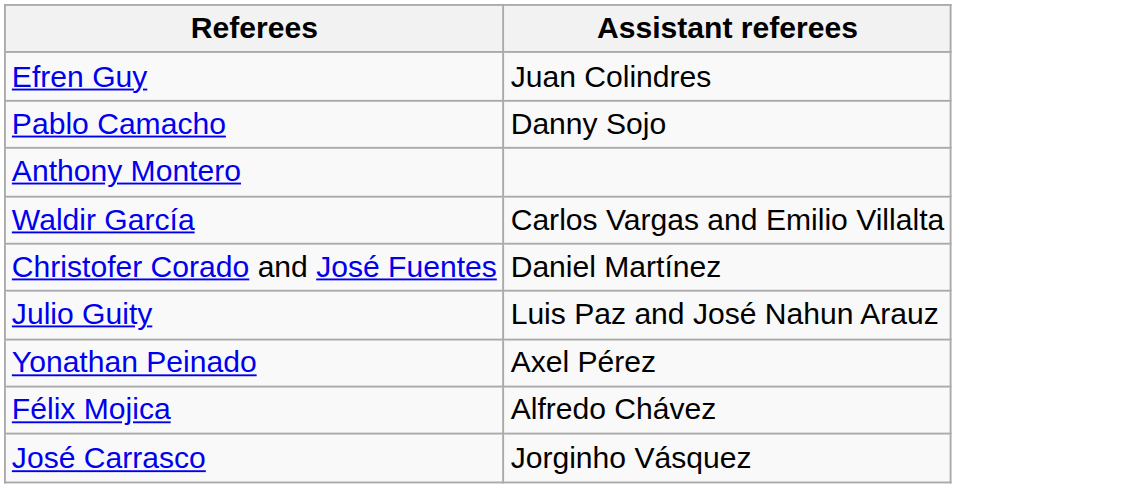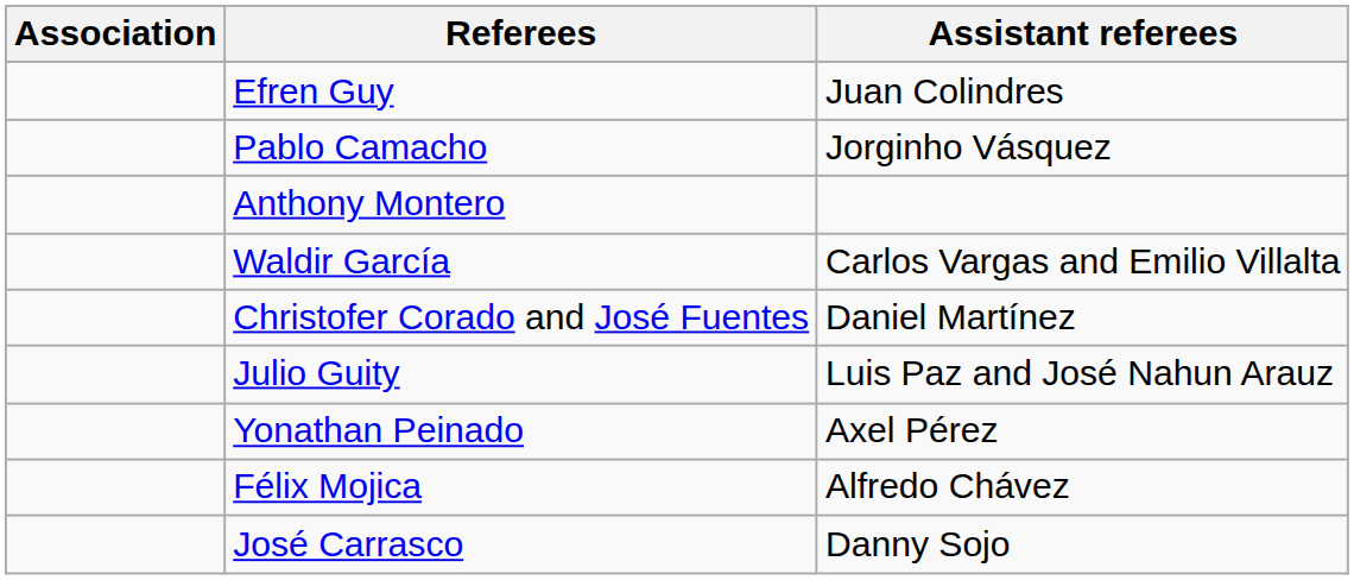 <table class="wikitable">
 <tr>
+<th>Association</th>
 <th>Referees</th>
 <th>Assistant referees</th>
 </tr>
 <tr>
+<td></td>
 <td><a href='#'>Efren Guy</a></td>
 <td>Juan Colindres</td>
 </tr>
 <tr>
+<td></td>
 <td><a href='#'>Pablo Camacho</a></td>
-<td>Danny Sojo</td>
+<td>Jorginho Vásquez</td>
 </tr>
 <tr>
+<td></td>
 <td><a href='#'>Anthony Montero</a></td>
 <td></td>
 </tr>
 <tr>
+<td></td>
 <td><a href='#'>Waldir García</a></td>
 <td>Carlos Vargas and Emilio Villalta</td>
 </tr>
 <tr>
+<td></td>
 <td><a href='#'>Christofer Corado</a> and <a href='#'>José Fuentes</a></td>
 <td>Daniel Martínez</td>
 </tr>
 <tr>
+<td></td>
 <td><a href='#'>Julio Guity</a></td>
 <td>Luis Paz and José Nahun Arauz</td>
 </tr>
 <tr>
+<td></td>
 <td><a href='#'>Yonathan Peinado</a></td>
 <td>Axel Pérez</td>
 </tr>
 <tr>
+<td></td>
 <td><a href='#'>Félix Mojica</a></td>
 <td>Alfredo Chávez</td>
 </tr>
 <tr>
+<td></td>
 <td><a href='#'>José Carrasco</a></td>
-<td>Jorginho Vásquez</td>
+<td>Danny Sojo</td>
 </tr>
 </table>
